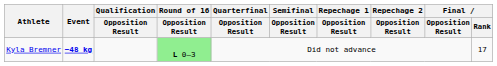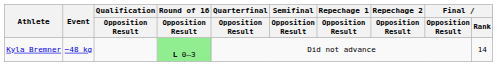 <table class="wikitable" style="font-size:90%">
 <tr>
 <th rowspan="2">Athlete</th>
 <th rowspan="2">Event</th>
 <th>Qualification</th>
 <th>Round of 16</th>
 <th>Quarterfinal</th>
 <th>Semifinal</th>
 <th>Repechage 1</th>
 <th>Repechage 2</th>
 <th colspan=2>Final / </th>
 </tr>
 <tr style="font-size: 95%">
 <th>Opposition<br>Result</th>
 <th>Opposition<br>Result</th>
 <th>Opposition<br>Result</th>
 <th>Opposition<br>Result</th>
 <th>Opposition<br>Result</th>
 <th>Opposition<br>Result</th>
 <th>Opposition<br>Result</th>
 <th>Rank</th>
 </tr>
 <tr align=center>
 <td align=left><a href='#'>Kyla Bremner</a></td>
-<td align=left><strong><a href='#'>−48 kg</a></strong></td>
+<td align=left><a href='#'>−48 kg</a></td>
 <td></td>
 <td style="background: lightgreen;"><br><strong>L</strong> 0–3 <sup></sup></td>
 <td colspan=5>Did not advance</td>
-<td>17</td>
+<td>14</td>
 </tr>
 </table>
